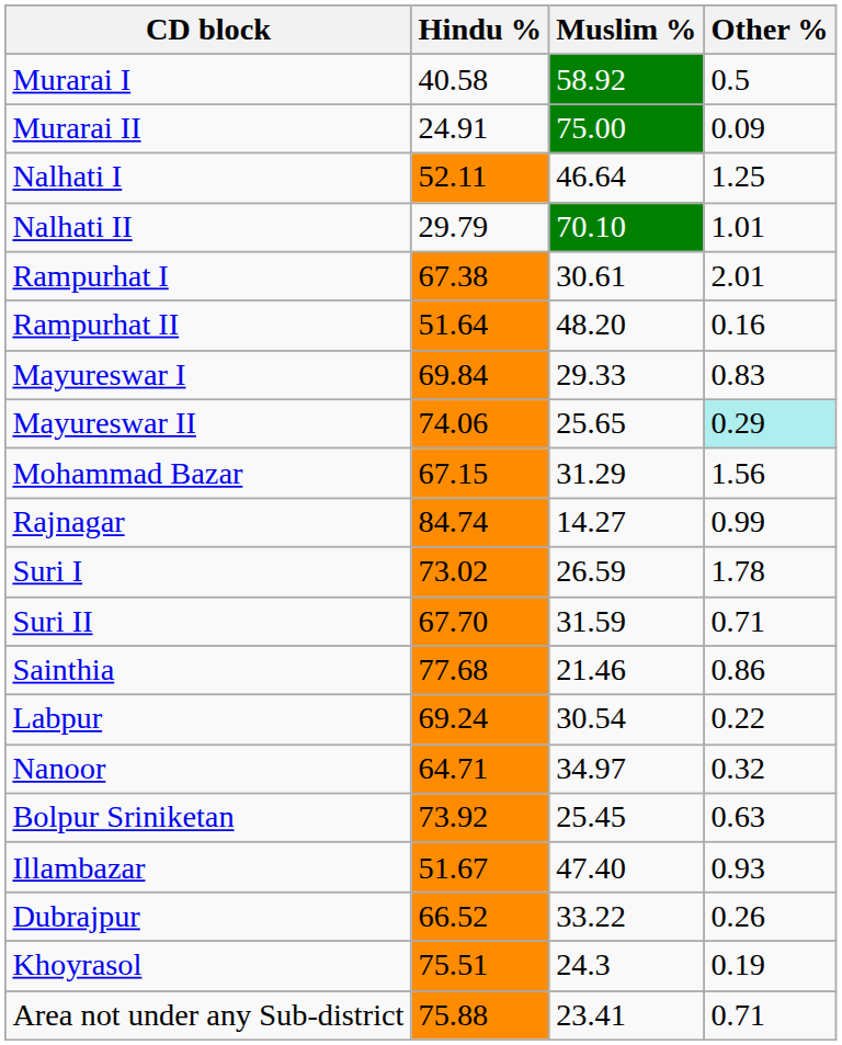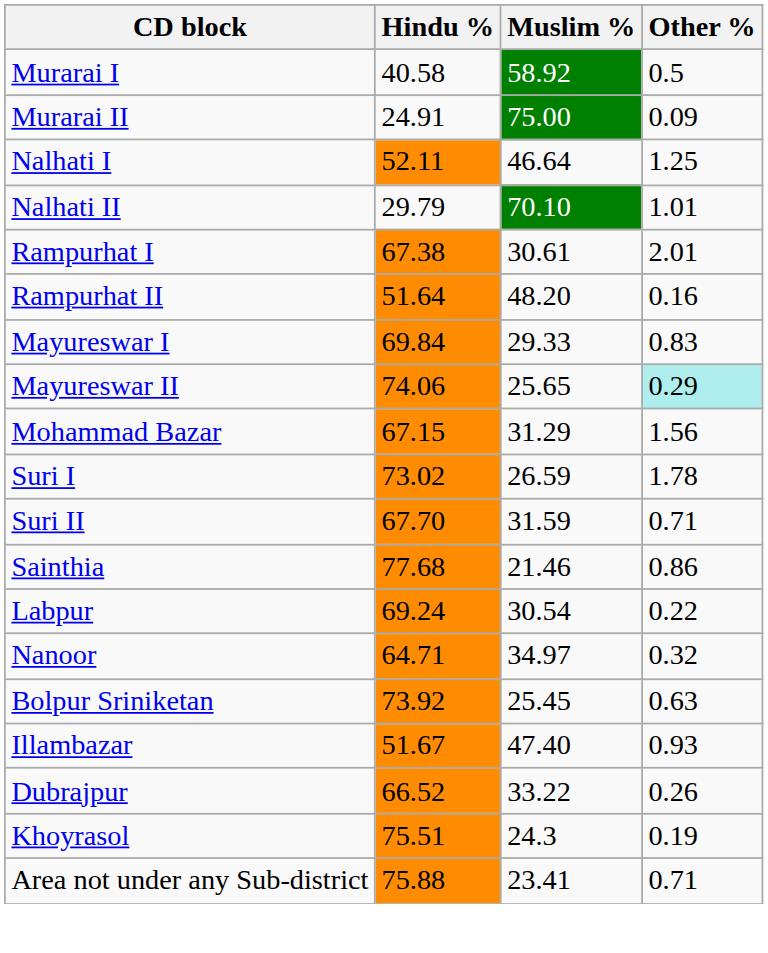 <table class="wikitable">
 <tr>
 <th>CD block</th>
 <th>Hindu %</th>
 <th>Muslim %</th>
 <th>Other %</th>
 </tr>
 <tr>
 <td><a href='#'>Murarai I</a></td>
 <td>40.58</td>
 <td style="background:green;color:white">58.92</td>
 <td>0.5</td>
 </tr>
 <tr>
 <td><a href='#'>Murarai II</a></td>
 <td>24.91</td>
 <td style="background:green;color:white">75.00</td>
 <td>0.09</td>
 </tr>
 <tr>
 <td><a href='#'>Nalhati I</a></td>
 <td style="background:darkorange">52.11</td>
 <td>46.64</td>
 <td>1.25</td>
 </tr>
 <tr>
 <td><a href='#'>Nalhati II</a></td>
 <td>29.79</td>
 <td style="background:green;color:white">70.10</td>
 <td>1.01</td>
 </tr>
 <tr>
 <td><a href='#'>Rampurhat I</a></td>
 <td style="background:darkorange">67.38</td>
 <td>30.61</td>
 <td>2.01</td>
 </tr>
 <tr>
 <td><a href='#'>Rampurhat II</a></td>
 <td style="background:darkorange">51.64</td>
 <td>48.20</td>
 <td>0.16</td>
 </tr>
 <tr>
 <td><a href='#'>Mayureswar I</a></td>
 <td style="background:darkorange">69.84</td>
 <td>29.33</td>
 <td>0.83</td>
 </tr>
 <tr>
 <td><a href='#'>Mayureswar II</a></td>
 <td style="background:darkorange">74.06</td>
 <td>25.65</td>
 <td style="background: paleturquoise;">0.29</td>
 </tr>
 <tr>
 <td><a href='#'>Mohammad Bazar</a></td>
 <td style="background:darkorange">67.15</td>
 <td>31.29</td>
 <td>1.56</td>
 </tr>
 <tr>
-<td><a href='#'>Rajnagar</a></td>
-<td style="background:darkorange">84.74</td>
-<td>14.27</td>
-<td>0.99</td>
-</tr>
-<tr>
 <td><a href='#'>Suri I</a></td>
 <td style="background:darkorange">73.02</td>
 <td>26.59</td>
 <td>1.78</td>
 </tr>
 <tr>
 <td><a href='#'>Suri II</a></td>
 <td style="background:darkorange">67.70</td>
 <td>31.59</td>
 <td>0.71</td>
 </tr>
 <tr>
 <td><a href='#'>Sainthia</a></td>
 <td style="background:darkorange">77.68</td>
 <td>21.46</td>
 <td>0.86</td>
 </tr>
 <tr>
 <td><a href='#'>Labpur</a></td>
 <td style="background:darkorange">69.24</td>
 <td>30.54</td>
 <td>0.22</td>
 </tr>
 <tr>
 <td><a href='#'>Nanoor</a></td>
 <td style="background:darkorange">64.71</td>
 <td>34.97</td>
 <td>0.32</td>
 </tr>
 <tr>
 <td><a href='#'>Bolpur Sriniketan</a></td>
 <td style="background:darkorange">73.92</td>
 <td>25.45</td>
 <td>0.63</td>
 </tr>
 <tr>
 <td><a href='#'>Illambazar</a></td>
 <td style="background:darkorange">51.67</td>
 <td>47.40</td>
 <td>0.93</td>
 </tr>
 <tr>
 <td><a href='#'>Dubrajpur</a></td>
 <td style="background:darkorange">66.52</td>
 <td>33.22</td>
 <td>0.26</td>
 </tr>
 <tr>
 <td><a href='#'>Khoyrasol</a></td>
 <td style="background:darkorange">75.51</td>
 <td>24.3</td>
 <td>0.19</td>
 </tr>
 <tr>
 <td>Area not under any Sub-district</td>
 <td style="background:darkorange">75.88</td>
 <td>23.41</td>
 <td>0.71</td>
 </tr>
 </table>
